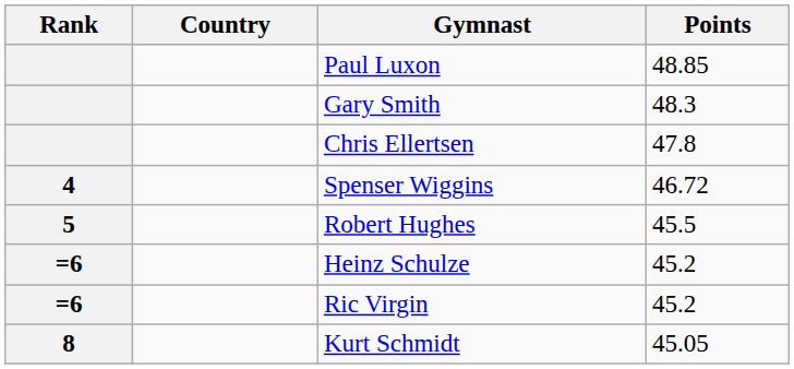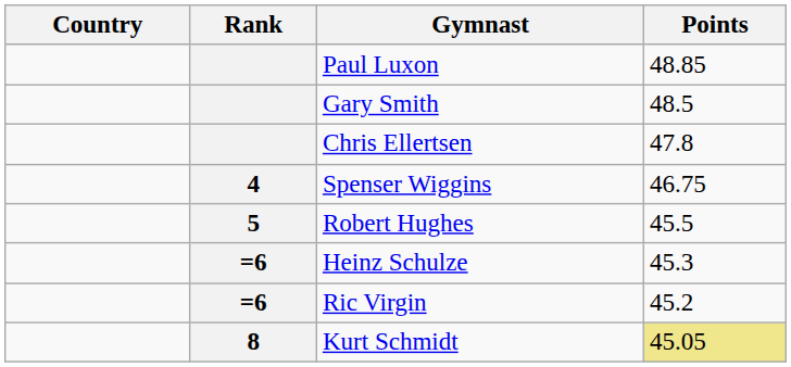 <table class="wikitable" width=500>
 <tr bgcolor="#efefef">
+<th>Country</th>
 <th>Rank</th>
-<th>Country</th>
 <th>Gymnast</th>
 <th>Points</th>
 </tr>
 <tr>
+<td></td>
 <th></th>
-<td></td>
 <td><a href='#'>Paul Luxon</a></td>
 <td>48.85</td>
 </tr>
 <tr>
+<td></td>
 <th></th>
-<td></td>
 <td><a href='#'>Gary Smith</a></td>
-<td>48.3</td>
+<td>48.5</td>
 </tr>
 <tr>
+<td></td>
 <th></th>
-<td></td>
 <td><a href='#'>Chris Ellertsen</a></td>
 <td>47.8</td>
 </tr>
 <tr>
+<td></td>
 <th>4</th>
-<td></td>
 <td><a href='#'>Spenser Wiggins</a></td>
-<td>46.72</td>
+<td>46.75</td>
 </tr>
 <tr>
+<td></td>
 <th>5</th>
-<td></td>
 <td><a href='#'>Robert Hughes</a></td>
 <td>45.5</td>
 </tr>
 <tr>
+<td></td>
 <th>=6</th>
-<td></td>
 <td><a href='#'>Heinz Schulze</a></td>
-<td>45.2</td>
+<td>45.3</td>
 </tr>
 <tr>
+<td></td>
 <th>=6</th>
-<td></td>
 <td><a href='#'>Ric Virgin</a></td>
 <td>45.2</td>
 </tr>
 <tr>
+<td></td>
 <th>8</th>
-<td></td>
 <td><a href='#'>Kurt Schmidt</a></td>
-<td>45.05</td>
+<td style="background: khaki;">45.05</td>
 </tr>
 </table>
